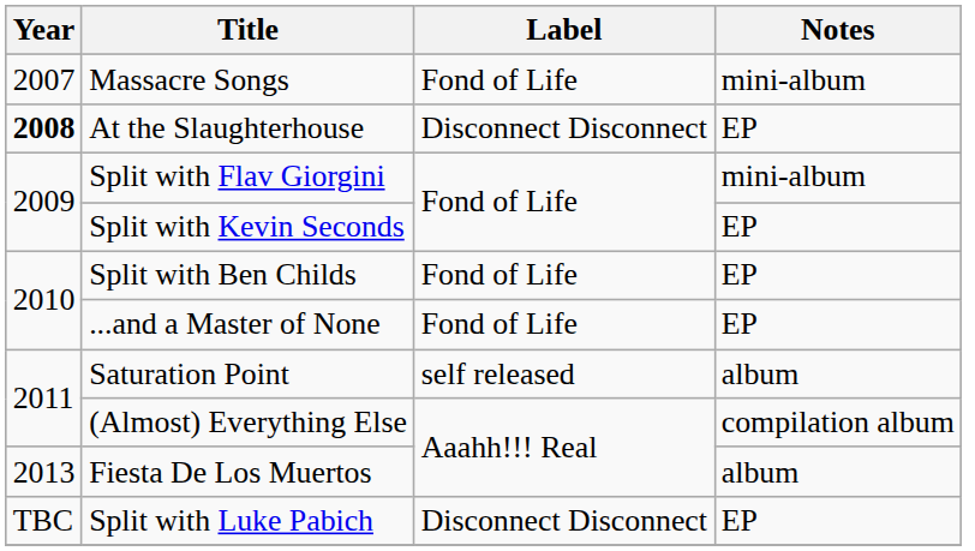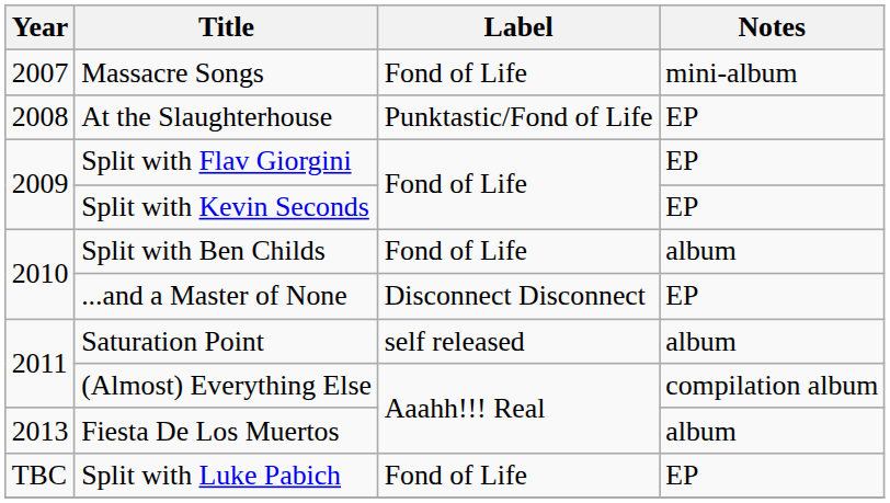 <table class="wikitable">
 <tr>
 <th>Year</th>
 <th>Title</th>
 <th>Label</th>
 <th>Notes</th>
 </tr>
 <tr>
 <td>2007</td>
 <td>Massacre Songs</td>
 <td>Fond of Life</td>
 <td>mini-album</td>
 </tr>
 <tr>
-<td><strong>2008</strong></td>
+<td>2008</td>
 <td>At the Slaughterhouse</td>
-<td>Disconnect Disconnect</td>
+<td>Punktastic/Fond of Life</td>
 <td>EP</td>
 </tr>
 <tr>
 <td rowspan=2>2009</td>
 <td>Split with <a href='#'>Flav Giorgini</a></td>
 <td rowspan=2>Fond of Life</td>
-<td>mini-album</td>
+<td>EP</td>
 </tr>
 <tr>
 <td>Split with <a href='#'>Kevin Seconds</a></td>
 <td>EP</td>
 </tr>
 <tr>
 <td rowspan=2>2010</td>
 <td>Split with Ben Childs</td>
 <td>Fond of Life</td>
-<td>EP</td>
+<td>album</td>
 </tr>
 <tr>
 <td>...and a Master of None</td>
-<td>Fond of Life</td>
+<td>Disconnect Disconnect</td>
 <td>EP</td>
 </tr>
 <tr>
 <td rowspan=2>2011</td>
 <td>Saturation Point</td>
 <td>self released</td>
 <td>album</td>
 </tr>
 <tr>
 <td>(Almost) Everything Else</td>
 <td rowspan=2>Aaahh!!! Real</td>
 <td>compilation album</td>
 </tr>
 <tr>
 <td>2013</td>
 <td>Fiesta De Los Muertos</td>
 <td>album</td>
 </tr>
 <tr>
 <td>TBC</td>
 <td>Split with <a href='#'>Luke Pabich</a></td>
-<td>Disconnect Disconnect</td>
+<td>Fond of Life</td>
 <td>EP</td>
 </tr>
 <tr>
 </tr>
 </table>
